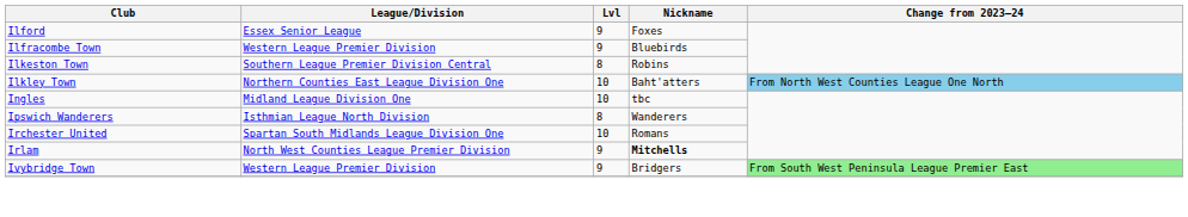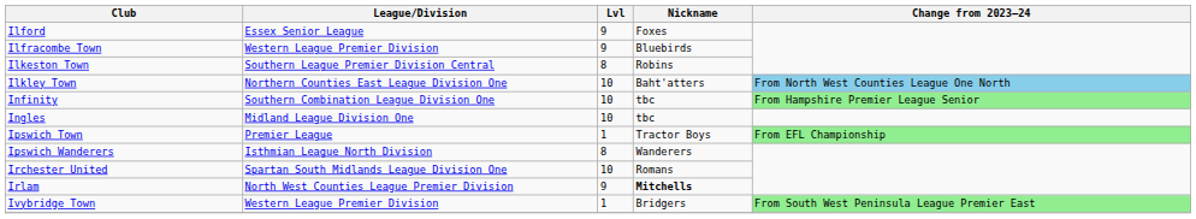 <table class="wikitable sortable" width=100% style="font-size:85%">
 <tr>
 <th width=20%>Club</th>
 <th width=30%>League/Division</th>
 <th width=3%>Lvl</th>
 <th width=10%>Nickname</th>
 <th width=37%>Change from 2023–24</th>
 </tr>
 <tr>
 <td><a href='#'>Ilford</a></td>
 <td><a href='#'>Essex Senior League</a></td>
 <td>9</td>
 <td>Foxes</td>
 </tr>
 <tr>
 <td><a href='#'>Ilfracombe Town</a></td>
 <td><a href='#'>Western League Premier Division</a></td>
 <td>9</td>
 <td>Bluebirds</td>
 </tr>
 <tr>
 <td><a href='#'>Ilkeston Town</a></td>
 <td><a href='#'>Southern League Premier Division Central</a></td>
 <td>8</td>
 <td>Robins</td>
 </tr>
 <tr>
 <td><a href='#'>Ilkley Town</a></td>
 <td><a href='#'>Northern Counties East League Division One</a></td>
 <td>10</td>
 <td>Baht'atters</td>
 <td style="background:skyblue">From North West Counties League One North</td>
 </tr>
 <tr>
+<td><a href='#'>Infinity</a></td>
+<td><a href='#'>Southern Combination League Division One</a></td>
+<td>10</td>
+<td>tbc</td>
+<td style="background:lightgreen">From Hampshire Premier League Senior</td>
+</tr>
+<tr>
 <td><a href='#'>Ingles</a></td>
 <td><a href='#'>Midland League Division One</a></td>
 <td>10</td>
 <td>tbc</td>
+</tr>
+<tr>
+<td><a href='#'>Ipswich Town</a></td>
+<td><a href='#'>Premier League</a></td>
+<td>1</td>
+<td>Tractor Boys</td>
+<td style="background:lightgreen">From EFL Championship</td>
 </tr>
 <tr>
 <td><a href='#'>Ipswich Wanderers</a></td>
 <td><a href='#'>Isthmian League North Division</a></td>
 <td>8</td>
 <td>Wanderers</td>
 </tr>
 <tr>
 <td><a href='#'>Irchester United</a></td>
 <td><a href='#'>Spartan South Midlands League Division One</a></td>
 <td>10</td>
 <td>Romans</td>
 </tr>
 <tr>
 <td><a href='#'>Irlam</a></td>
 <td><a href='#'>North West Counties League Premier Division</a></td>
 <td>9</td>
 <td><strong>Mitchells</strong></td>
 </tr>
 <tr>
 <td><a href='#'>Ivybridge Town</a></td>
 <td><a href='#'>Western League Premier Division</a></td>
-<td>9</td>
+<td>1</td>
 <td>Bridgers</td>
 <td style="background:lightgreen">From South West Peninsula League Premier East</td>
 </tr>
 <tr>
 </tr>
 </table>
